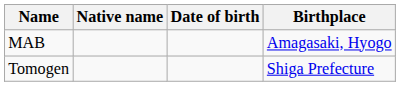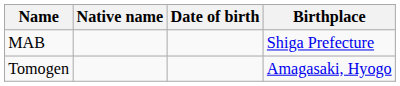 <table class="wikitable">
 <tr>
 <th>Name</th>
 <th>Native name</th>
 <th>Date of birth</th>
 <th>Birthplace</th>
 </tr>
 <tr>
 <td>MAB</td>
 <td></td>
 <td></td>
-<td><a href='#'>Amagasaki, Hyogo</a></td>
+<td><a href='#'>Shiga Prefecture</a></td>
 </tr>
 <tr>
 <td>Tomogen</td>
 <td></td>
 <td></td>
-<td><a href='#'>Shiga Prefecture</a></td>
+<td><a href='#'>Amagasaki, Hyogo</a></td>
 </tr>
 </table>
